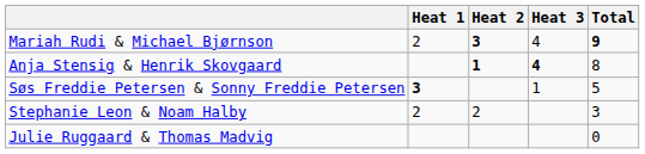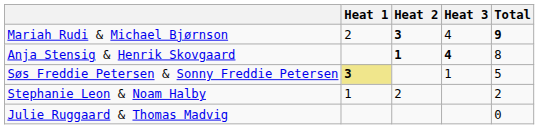 <table class="wikitable">
 <tr>
 <th></th>
 <th>Heat 1</th>
 <th>Heat 2</th>
 <th>Heat 3</th>
 <th>Total</th>
 </tr>
 <tr>
 <td><a href='#'>Mariah Rudi</a> & <a href='#'>Michael Bjørnson</a></td>
 <td>2</td>
 <td><strong>3</strong></td>
 <td>4</td>
 <td><strong>9</strong></td>
 </tr>
 <tr>
 <td><a href='#'>Anja Stensig</a> & <a href='#'>Henrik Skovgaard</a></td>
 <td></td>
 <td><strong>1</strong></td>
 <td><strong>4</strong></td>
 <td>8</td>
 </tr>
 <tr>
 <td><a href='#'>Søs Freddie Petersen</a> & <a href='#'>Sonny Freddie Petersen</a></td>
-<td><strong>3</strong></td>
+<td style="background: khaki;"><strong>3</strong></td>
 <td></td>
 <td>1</td>
 <td>5</td>
 </tr>
 <tr>
 <td><a href='#'>Stephanie Leon</a> & <a href='#'>Noam Halby</a></td>
-<td>2</td>
+<td>1</td>
 <td>2</td>
 <td></td>
-<td>3</td>
+<td>2</td>
 </tr>
 <tr>
 <td><a href='#'>Julie Ruggaard</a> & <a href='#'>Thomas Madvig</a></td>
 <td></td>
 <td></td>
 <td></td>
 <td>0</td>
 </tr>
 </table>
